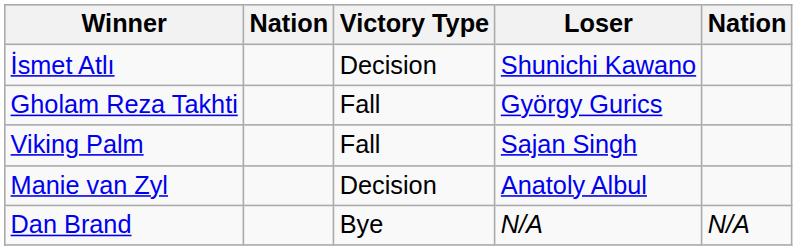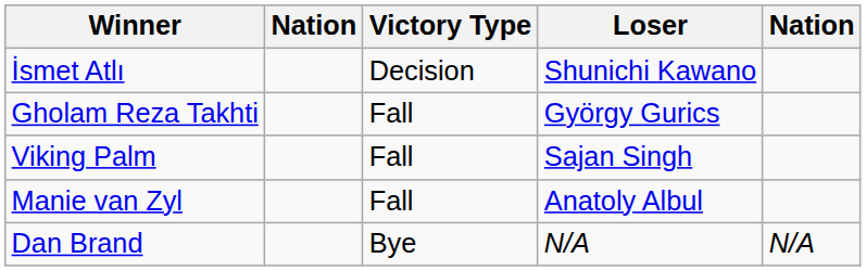 <table class="wikitable sortable" style="text-align:left;">
 <tr>
 <th>Winner</th>
 <th>Nation</th>
 <th>Victory Type</th>
 <th>Loser</th>
 <th>Nation</th>
 </tr>
 <tr>
 <td><a href='#'>İsmet Atlı</a></td>
 <td></td>
 <td>Decision</td>
 <td><a href='#'>Shunichi Kawano</a></td>
 <td></td>
 </tr>
 <tr>
 <td><a href='#'>Gholam Reza Takhti</a></td>
 <td></td>
 <td>Fall</td>
 <td><a href='#'>György Gurics</a></td>
 <td></td>
 </tr>
 <tr>
 <td><a href='#'>Viking Palm</a></td>
 <td></td>
 <td>Fall</td>
 <td><a href='#'>Sajan Singh</a></td>
 <td></td>
 </tr>
 <tr>
 <td><a href='#'>Manie van Zyl</a></td>
 <td></td>
-<td>Decision</td>
+<td>Fall</td>
 <td><a href='#'>Anatoly Albul</a></td>
 <td></td>
 </tr>
 <tr>
 <td><a href='#'>Dan Brand</a></td>
 <td></td>
 <td>Bye</td>
 <td><em>N/A</em></td>
 <td><em>N/A</em></td>
 </tr>
 </table>
